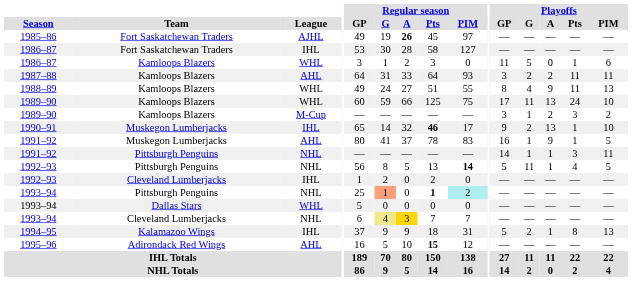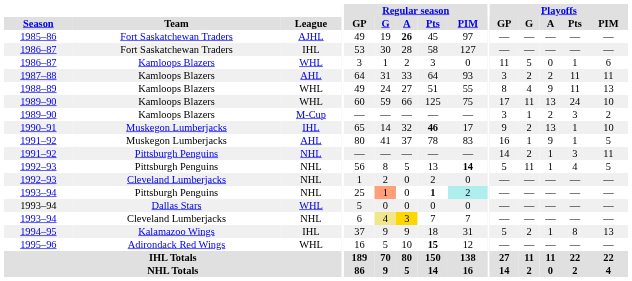 <table border="0" cellpadding="1" cellspacing="0" style="text-align:center; width:60em">
 <tr bgcolor="#e0e0e0">
 <th colspan="3" bgcolor="#ffffff"></th>
 <th rowspan="100" bgcolor="#ffffff"></th>
 <th colspan="5"><a href='#'>Regular season</a></th>
 <th rowspan="100" bgcolor="#ffffff"></th>
 <th colspan="5"><a href='#'>Playoffs</a></th>
 </tr>
 <tr bgcolor="#e0e0e0">
 <th><a href='#'>Season</a></th>
 <th>Team</th>
 <th>League</th>
 <th>GP</th>
 <th><a href='#'>G</a></th>
 <th><a href='#'>A</a></th>
 <th><a href='#'>Pts</a></th>
 <th><a href='#'>PIM</a></th>
 <th>GP</th>
 <th>G</th>
 <th>A</th>
 <th>Pts</th>
 <th>PIM</th>
 </tr>
 <tr>
 <td><a href='#'>1985–86</a></td>
 <td><a href='#'>Fort Saskatchewan Traders</a></td>
 <td><a href='#'>AJHL</a></td>
 <td>49</td>
 <td>19</td>
 <td><strong>26</strong></td>
 <td>45</td>
 <td>97</td>
 <td>—</td>
 <td>—</td>
 <td>—</td>
 <td>—</td>
 <td>—</td>
 </tr>
 <tr bgcolor="#f0f0f0">
 <td><a href='#'>1986–87</a></td>
 <td>Fort Saskatchewan Traders</td>
 <td>IHL</td>
 <td>53</td>
 <td>30</td>
 <td>28</td>
 <td>58</td>
 <td>127</td>
 <td>—</td>
 <td>—</td>
 <td>—</td>
 <td>—</td>
 <td>—</td>
 </tr>
 <tr>
 <td><a href='#'>1986–87</a></td>
 <td><a href='#'>Kamloops Blazers</a></td>
 <td><a href='#'>WHL</a></td>
 <td>3</td>
 <td>1</td>
 <td>2</td>
 <td>3</td>
 <td>0</td>
 <td>11</td>
 <td>5</td>
 <td>0</td>
 <td>1</td>
 <td>6</td>
 </tr>
 <tr bgcolor="#f0f0f0">
 <td><a href='#'>1987–88</a></td>
 <td>Kamloops Blazers</td>
 <td><a href='#'>AHL</a></td>
 <td>64</td>
 <td>31</td>
 <td>33</td>
 <td>64</td>
 <td>93</td>
 <td>3</td>
 <td>2</td>
 <td>2</td>
 <td>11</td>
 <td>11</td>
 </tr>
 <tr>
 <td><a href='#'>1988–89</a></td>
 <td>Kamloops Blazers</td>
 <td>WHL</td>
 <td>49</td>
 <td>24</td>
 <td>27</td>
 <td>51</td>
 <td>55</td>
 <td>8</td>
 <td>4</td>
 <td>9</td>
 <td>11</td>
 <td>13</td>
 </tr>
 <tr bgcolor="#f0f0f0">
 <td><a href='#'>1989–90</a></td>
 <td>Kamloops Blazers</td>
 <td>WHL</td>
 <td>60</td>
 <td>59</td>
 <td>66</td>
 <td>125</td>
 <td>75</td>
 <td>17</td>
 <td>11</td>
 <td>13</td>
 <td>24</td>
 <td>10</td>
 </tr>
 <tr>
 <td><a href='#'>1989–90</a></td>
 <td>Kamloops Blazers</td>
 <td><a href='#'>M-Cup</a></td>
 <td>—</td>
 <td>—</td>
 <td>—</td>
 <td>—</td>
 <td>—</td>
 <td>3</td>
 <td>1</td>
 <td>2</td>
 <td>3</td>
 <td>2</td>
 </tr>
 <tr bgcolor="#f0f0f0">
 <td><a href='#'>1990–91</a></td>
 <td><a href='#'>Muskegon Lumberjacks</a></td>
 <td><a href='#'>IHL</a></td>
 <td>65</td>
 <td>14</td>
 <td>32</td>
 <td><strong>46</strong></td>
 <td>17</td>
 <td>9</td>
 <td>2</td>
 <td>13</td>
 <td>1</td>
 <td>10</td>
 </tr>
 <tr>
 <td><a href='#'>1991–92</a></td>
 <td>Muskegon Lumberjacks</td>
 <td><a href='#'>AHL</a></td>
 <td>80</td>
 <td>41</td>
 <td>37</td>
 <td>78</td>
 <td>83</td>
 <td>16</td>
 <td>1</td>
 <td>9</td>
 <td>1</td>
 <td>5</td>
 </tr>
 <tr bgcolor="#f0f0f0">
 <td><a href='#'>1991–92</a></td>
 <td><a href='#'>Pittsburgh Penguins</a></td>
 <td><a href='#'>NHL</a></td>
 <td>—</td>
 <td>—</td>
 <td>—</td>
 <td>—</td>
 <td>—</td>
 <td>14</td>
-<td>1</td>
+<td>2</td>
 <td>1</td>
 <td>3</td>
 <td>11</td>
 </tr>
 <tr>
 <td><a href='#'>1992–93</a></td>
 <td>Pittsburgh Penguins</td>
 <td>NHL</td>
 <td>56</td>
 <td>8</td>
 <td>5</td>
 <td>13</td>
 <td><strong>14</strong></td>
 <td>5</td>
 <td>11</td>
 <td>1</td>
 <td>4</td>
 <td>5</td>
 </tr>
 <tr bgcolor="#f0f0f0">
 <td><a href='#'>1992–93</a></td>
 <td><a href='#'>Cleveland Lumberjacks</a></td>
-<td>IHL</td>
+<td>NHL</td>
 <td>1</td>
 <td>2</td>
 <td>0</td>
 <td>2</td>
 <td>0</td>
 <td>—</td>
 <td>—</td>
 <td>—</td>
 <td>—</td>
 <td>—</td>
 </tr>
 <tr>
 <td><a href='#'>1993–94</a></td>
 <td>Pittsburgh Penguins</td>
 <td>NHL</td>
 <td>25</td>
 <td style="background: lightsalmon;">1</td>
 <td>0</td>
 <td><strong>1</strong></td>
 <td style="background: paleturquoise;">2</td>
 <td>—</td>
 <td>—</td>
 <td>—</td>
 <td>—</td>
 <td>—</td>
 </tr>
 <tr bgcolor="#f0f0f0">
 <td>1993–94</td>
 <td><a href='#'>Dallas Stars</a></td>
 <td><a href='#'>WHL</a></td>
 <td>5</td>
 <td>0</td>
 <td>0</td>
 <td>0</td>
 <td>0</td>
 <td>—</td>
 <td>—</td>
 <td>—</td>
 <td>—</td>
 <td>—</td>
 </tr>
 <tr>
 <td><a href='#'>1993–94</a></td>
 <td>Cleveland Lumberjacks</td>
 <td>NHL</td>
 <td>6</td>
 <td style="background: khaki;">4</td>
 <td style="background: gold;">3</td>
 <td>7</td>
 <td>7</td>
 <td>—</td>
 <td>—</td>
 <td>—</td>
 <td>—</td>
 <td>—</td>
 </tr>
 <tr bgcolor="#f0f0f0">
 <td><a href='#'>1994–95</a></td>
 <td><a href='#'>Kalamazoo Wings</a></td>
 <td>IHL</td>
 <td>37</td>
 <td>9</td>
 <td>9</td>
 <td>18</td>
 <td>31</td>
 <td>5</td>
 <td>2</td>
 <td>1</td>
 <td>8</td>
 <td>13</td>
 </tr>
 <tr>
 <td><a href='#'>1995–96</a></td>
 <td><a href='#'>Adirondack Red Wings</a></td>
-<td><a href='#'>AHL</a></td>
+<td>WHL</td>
 <td>16</td>
 <td>5</td>
 <td>10</td>
 <td><strong>15</strong></td>
 <td>12</td>
 <td>—</td>
 <td>—</td>
 <td>—</td>
 <td>—</td>
 <td>—</td>
 </tr>
 <tr bgcolor="#e0e0e0">
 <th colspan="3">IHL Totals</th>
 <th>189</th>
 <th>70</th>
 <th>80</th>
 <th>150</th>
 <th>138</th>
 <th>27</th>
 <th>11</th>
 <th>11</th>
 <th>22</th>
 <th>22</th>
 </tr>
 <tr bgcolor="#e0e0e0">
 <th colspan="3">NHL Totals</th>
 <th>86</th>
 <th>9</th>
 <th>5</th>
 <th>14</th>
 <th>16</th>
 <th>14</th>
 <th>2</th>
 <th>0</th>
 <th>2</th>
 <th>4</th>
 </tr>
 </table>
